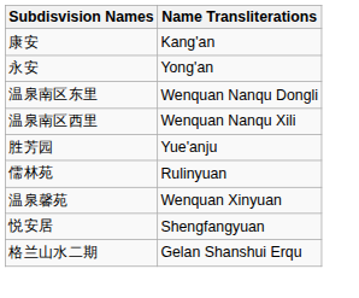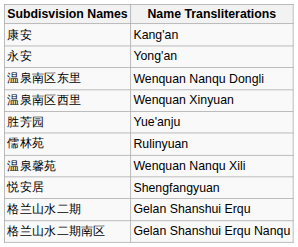 <table class="wikitable sortable">
 <tr>
 <th>Subdisvision Names</th>
 <th>Name Transliterations</th>
 </tr>
 <tr>
 <td>康安</td>
 <td>Kang'an</td>
 </tr>
 <tr>
 <td>永安</td>
 <td>Yong'an</td>
 </tr>
 <tr>
 <td>温泉南区东里</td>
 <td>Wenquan Nanqu Dongli</td>
 </tr>
 <tr>
 <td>温泉南区西里</td>
-<td>Wenquan Nanqu Xili</td>
+<td>Wenquan Xinyuan</td>
 </tr>
 <tr>
 <td>胜芳园</td>
 <td>Yue'anju</td>
 </tr>
 <tr>
 <td>儒林苑</td>
 <td>Rulinyuan</td>
 </tr>
 <tr>
 <td>温泉馨苑</td>
-<td>Wenquan Xinyuan</td>
+<td>Wenquan Nanqu Xili</td>
 </tr>
 <tr>
 <td>悦安居</td>
 <td>Shengfangyuan</td>
 </tr>
 <tr>
 <td>格兰山水二期</td>
 <td>Gelan Shanshui Erqu</td>
 </tr>
+<tr>
+<td>格兰山水二期南区</td>
+<td>Gelan Shanshui Erqu Nanqu</td>
+</tr>
 </table>
